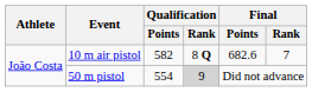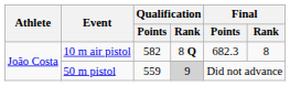 <table class="wikitable" style="font-size:90%">
 <tr>
 <th rowspan="2">Athlete</th>
 <th rowspan="2">Event</th>
 <th colspan=2>Qualification</th>
 <th colspan=2>Final</th>
 </tr>
 <tr style="font-size:95%">
 <th>Points</th>
 <th>Rank</th>
 <th>Points</th>
 <th>Rank</th>
 </tr>
 <tr align=center>
 <td align=left rowspan=2><a href='#'>João Costa</a></td>
 <td align=left><a href='#'>10 m air pistol</a></td>
 <td>582</td>
 <td>8 <strong>Q</strong></td>
-<td>682.6</td>
-<td>7</td>
+<td>682.3</td>
+<td>8</td>
 </tr>
 <tr align=center>
 <td align=left><a href='#'>50 m pistol</a></td>
-<td>554</td>
+<td>559</td>
 <td style="background: lightgrey;">9</td>
 <td colspan=2>Did not advance</td>
 </tr>
 </table>
